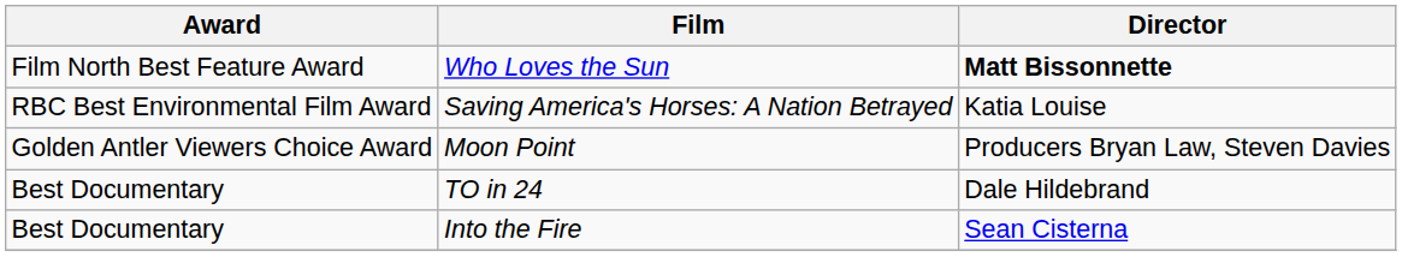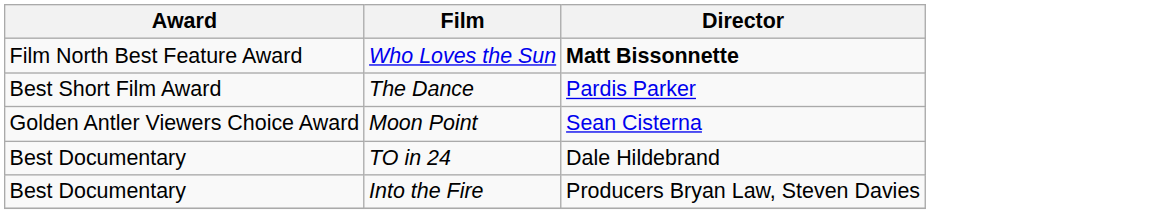 <table class="wikitable">
 <tr>
 <th><strong>Award</strong></th>
 <th><strong>Film</strong></th>
 <th><strong>Director</strong></th>
 </tr>
 <tr>
 <td>Film North Best Feature Award</td>
 <td><em><a href='#'>Who Loves the Sun</a></em></td>
 <td><strong>Matt Bissonnette</strong></td>
 </tr>
 <tr>
-<td>RBC Best Environmental Film Award</td>
-<td><em>Saving America's Horses: A Nation Betrayed</em></td>
-<td>Katia Louise</td>
+<td>Best Short Film Award</td>
+<td><em>The Dance</em></td>
+<td><a href='#'>Pardis Parker</a></td>
 </tr>
 <tr>
 <td>Golden Antler Viewers Choice Award</td>
 <td><em>Moon Point</em></td>
-<td>Producers Bryan Law, Steven Davies</td>
+<td><a href='#'>Sean Cisterna</a></td>
 </tr>
 <tr>
 <td>Best Documentary</td>
 <td><em>TO in 24</em></td>
 <td>Dale Hildebrand</td>
 </tr>
 <tr>
 <td>Best Documentary</td>
 <td><em>Into the Fire</em></td>
-<td><a href='#'>Sean Cisterna</a></td>
+<td>Producers Bryan Law, Steven Davies</td>
 </tr>
 <tr>
 </tr>
 </table>
